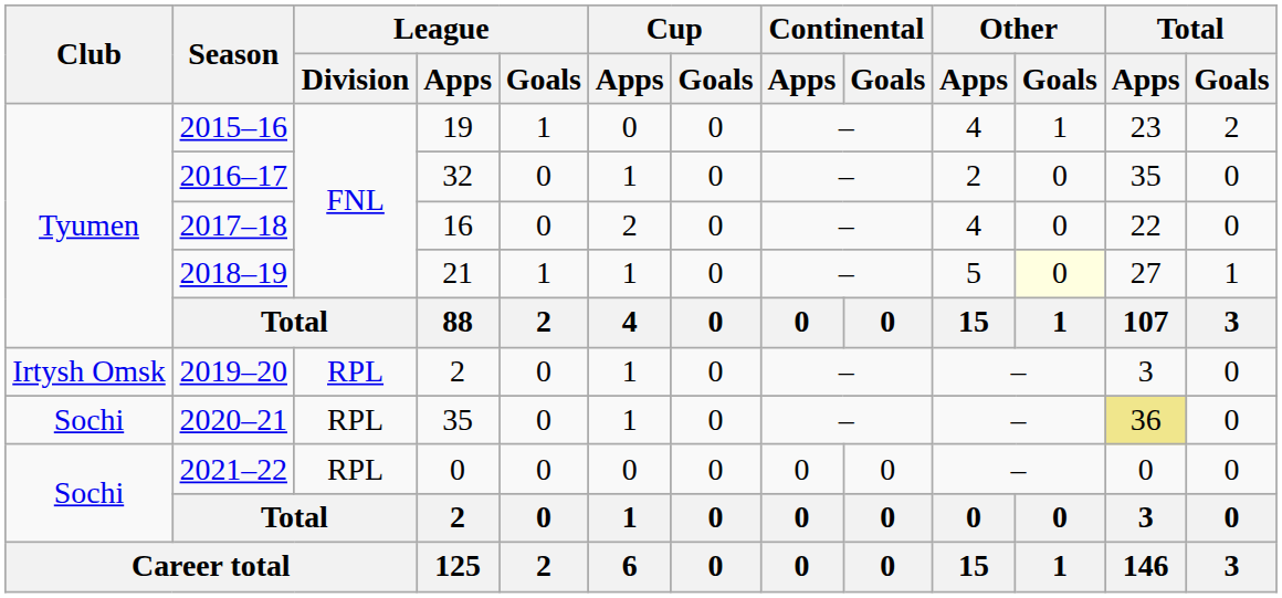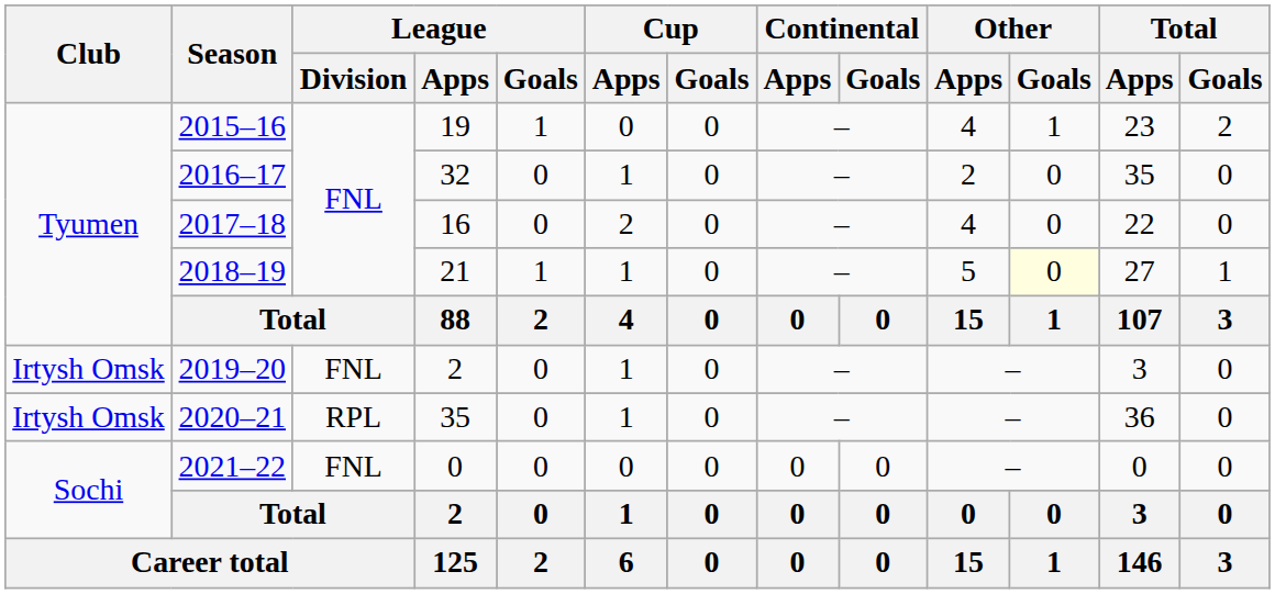 <table class="wikitable" style="text-align: center;">
 <tr>
 <th rowspan=2>Club</th>
 <th rowspan=2>Season</th>
 <th colspan=3>League</th>
 <th colspan=2>Cup</th>
 <th colspan=2>Continental</th>
 <th colspan=2>Other</th>
 <th colspan=2>Total</th>
 </tr>
 <tr>
 <th>Division</th>
 <th>Apps</th>
 <th>Goals</th>
 <th>Apps</th>
 <th>Goals</th>
 <th>Apps</th>
 <th>Goals</th>
 <th>Apps</th>
 <th>Goals</th>
 <th>Apps</th>
 <th>Goals</th>
 </tr>
 <tr>
 <td rowspan="5"><a href='#'>Tyumen</a></td>
 <td><a href='#'>2015–16</a></td>
 <td rowspan="4"><a href='#'>FNL</a></td>
 <td>19</td>
 <td>1</td>
 <td>0</td>
 <td>0</td>
 <td colspan=2>–</td>
 <td>4</td>
 <td>1</td>
 <td>23</td>
 <td>2</td>
 </tr>
 <tr>
 <td><a href='#'>2016–17</a></td>
 <td>32</td>
 <td>0</td>
 <td>1</td>
 <td>0</td>
 <td colspan=2>–</td>
 <td>2</td>
 <td>0</td>
 <td>35</td>
 <td>0</td>
 </tr>
 <tr>
 <td><a href='#'>2017–18</a></td>
 <td>16</td>
 <td>0</td>
 <td>2</td>
 <td>0</td>
 <td colspan=2>–</td>
 <td>4</td>
 <td>0</td>
 <td>22</td>
 <td>0</td>
 </tr>
 <tr>
 <td><a href='#'>2018–19</a></td>
 <td>21</td>
 <td>1</td>
 <td>1</td>
 <td>0</td>
 <td colspan=2>–</td>
 <td>5</td>
 <td style="background: lightyellow;">0</td>
 <td>27</td>
 <td>1</td>
 </tr>
 <tr>
 <th colspan=2>Total</th>
 <th>88</th>
 <th>2</th>
 <th>4</th>
 <th>0</th>
 <th>0</th>
 <th>0</th>
 <th>15</th>
 <th>1</th>
 <th>107</th>
 <th>3</th>
 </tr>
 <tr>
 <td><a href='#'>Irtysh Omsk</a></td>
 <td><a href='#'>2019–20</a></td>
-<td><a href='#'>RPL</a></td>
+<td>FNL</td>
 <td>2</td>
 <td>0</td>
 <td>1</td>
 <td>0</td>
 <td colspan=2>–</td>
 <td colspan=2>–</td>
 <td>3</td>
 <td>0</td>
 </tr>
 <tr>
-<td><a href='#'>Sochi</a></td>
+<td><a href='#'>Irtysh Omsk</a></td>
 <td><a href='#'>2020–21</a></td>
 <td>RPL</td>
 <td>35</td>
 <td>0</td>
 <td>1</td>
 <td>0</td>
 <td colspan=2>–</td>
 <td colspan=2>–</td>
-<td style="background: khaki;">36</td>
+<td>36</td>
 <td>0</td>
 </tr>
 <tr>
 <td rowspan="2"><a href='#'>Sochi</a></td>
 <td><a href='#'>2021–22</a></td>
-<td>RPL</td>
+<td>FNL</td>
 <td>0</td>
 <td>0</td>
 <td>0</td>
 <td>0</td>
 <td>0</td>
 <td>0</td>
 <td colspan=2>–</td>
 <td>0</td>
 <td>0</td>
 </tr>
 <tr>
 <th colspan=2>Total</th>
 <th>2</th>
 <th>0</th>
 <th>1</th>
 <th>0</th>
 <th>0</th>
 <th>0</th>
 <th>0</th>
 <th>0</th>
 <th>3</th>
 <th>0</th>
 </tr>
 <tr>
 <th colspan=3>Career total</th>
 <th>125</th>
 <th>2</th>
 <th>6</th>
 <th>0</th>
 <th>0</th>
 <th>0</th>
 <th>15</th>
 <th>1</th>
 <th>146</th>
 <th>3</th>
 </tr>
 </table>
